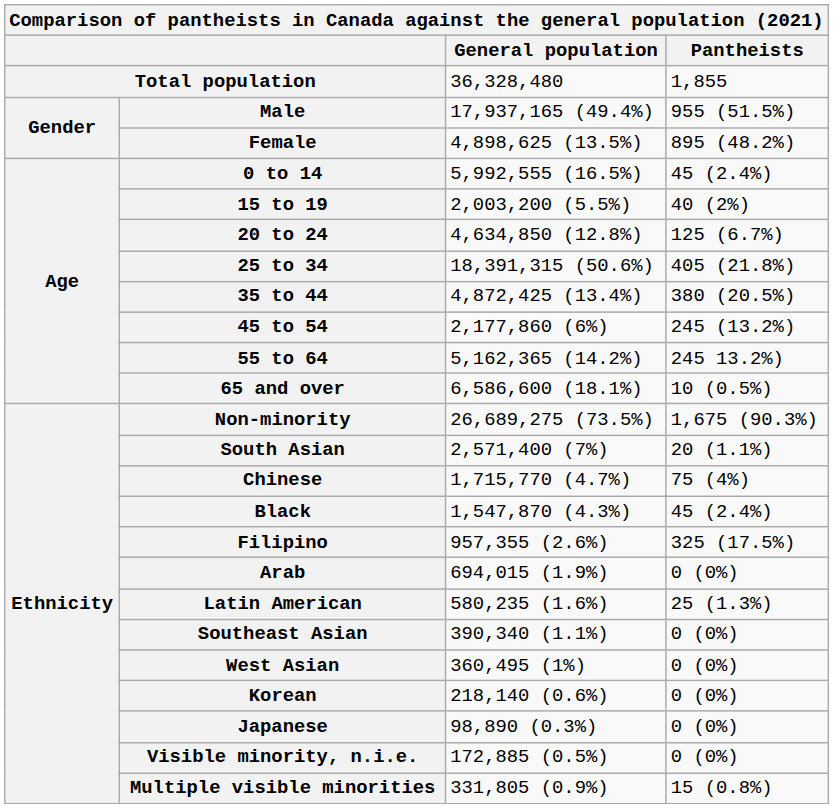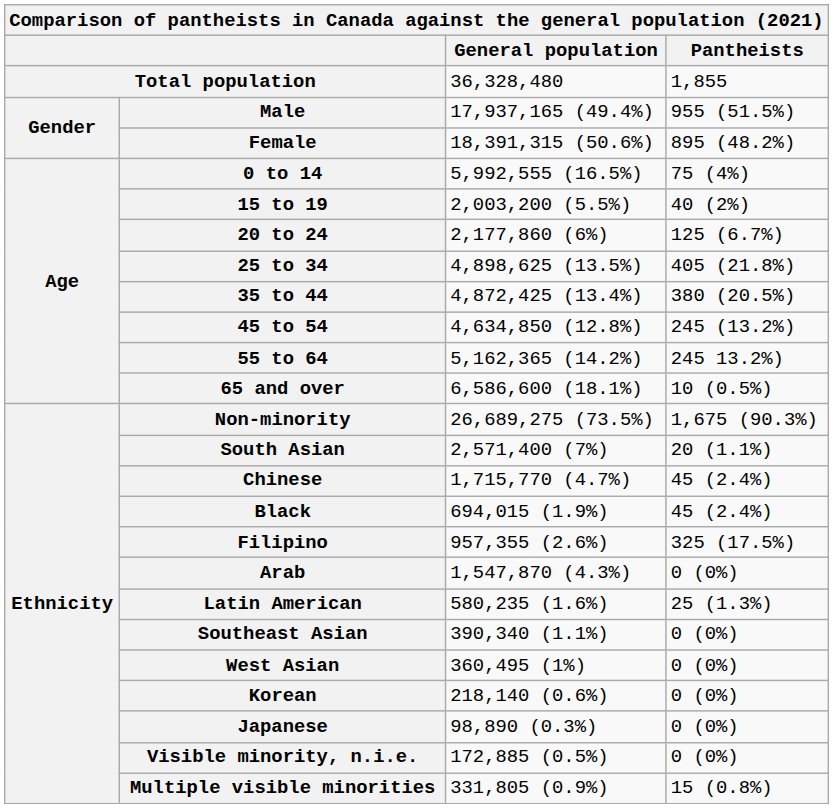 <table class="wikitable">
 <tr>
 <th colspan="4">Comparison of pantheists in Canada against the general population (2021)</th>
 </tr>
 <tr>
 <th colspan="2"></th>
 <th>General population</th>
 <th>Pantheists</th>
 </tr>
 <tr>
 <th colspan="2">Total population</th>
 <td>36,328,480</td>
 <td>1,855</td>
 </tr>
 <tr>
 <th rowspan="2">Gender</th>
 <th>Male</th>
 <td>17,937,165 (49.4%)</td>
 <td>955 (51.5%)</td>
 </tr>
 <tr>
 <th>Female</th>
-<td>4,898,625 (13.5%)</td>
+<td>18,391,315 (50.6%)</td>
 <td>895 (48.2%)</td>
 </tr>
 <tr>
 <th rowspan="8">Age</th>
 <th>0 to 14</th>
 <td>5,992,555 (16.5%)</td>
-<td>45 (2.4%)</td>
+<td>75 (4%)</td>
 </tr>
 <tr>
 <th>15 to 19</th>
 <td>2,003,200 (5.5%)</td>
 <td>40 (2%)</td>
 </tr>
 <tr>
 <th>20 to 24</th>
-<td>4,634,850 (12.8%)</td>
+<td>2,177,860 (6%)</td>
 <td>125 (6.7%)</td>
 </tr>
 <tr>
 <th>25 to 34</th>
-<td>18,391,315 (50.6%)</td>
+<td>4,898,625 (13.5%)</td>
 <td>405 (21.8%)</td>
 </tr>
 <tr>
 <th>35 to 44</th>
 <td>4,872,425 (13.4%)</td>
 <td>380 (20.5%)</td>
 </tr>
 <tr>
 <th>45 to 54</th>
-<td>2,177,860 (6%)</td>
+<td>4,634,850 (12.8%)</td>
 <td>245 (13.2%)</td>
 </tr>
 <tr>
 <th>55 to 64</th>
 <td>5,162,365 (14.2%)</td>
 <td>245 13.2%)</td>
 </tr>
 <tr>
 <th>65 and over</th>
 <td>6,586,600 (18.1%)</td>
 <td>10 (0.5%)</td>
 </tr>
 <tr>
 <th rowspan="13">Ethnicity</th>
 <th>Non-minority</th>
 <td>26,689,275 (73.5%)</td>
 <td>1,675 (90.3%)</td>
 </tr>
 <tr>
 <th>South Asian</th>
 <td>2,571,400 (7%)</td>
 <td>20 (1.1%)</td>
 </tr>
 <tr>
 <th>Chinese</th>
 <td>1,715,770 (4.7%)</td>
-<td>75 (4%)</td>
+<td>45 (2.4%)</td>
 </tr>
 <tr>
 <th>Black</th>
-<td>1,547,870 (4.3%)</td>
+<td>694,015 (1.9%)</td>
 <td>45 (2.4%)</td>
 </tr>
 <tr>
 <th>Filipino</th>
 <td>957,355 (2.6%)</td>
 <td>325 (17.5%)</td>
 </tr>
 <tr>
 <th>Arab</th>
-<td>694,015 (1.9%)</td>
+<td>1,547,870 (4.3%)</td>
 <td>0 (0%)</td>
 </tr>
 <tr>
 <th>Latin American</th>
 <td>580,235 (1.6%)</td>
 <td>25 (1.3%)</td>
 </tr>
 <tr>
 <th>Southeast Asian</th>
 <td>390,340 (1.1%)</td>
 <td>0 (0%)</td>
 </tr>
 <tr>
 <th>West Asian</th>
 <td>360,495 (1%)</td>
 <td>0 (0%)</td>
 </tr>
 <tr>
 <th>Korean</th>
 <td>218,140 (0.6%)</td>
 <td>0 (0%)</td>
 </tr>
 <tr>
 <th>Japanese</th>
 <td>98,890 (0.3%)</td>
 <td>0 (0%)</td>
 </tr>
 <tr>
 <th>Visible minority, n.i.e.</th>
 <td>172,885 (0.5%)</td>
 <td>0 (0%)</td>
 </tr>
 <tr>
 <th>Multiple visible minorities</th>
 <td>331,805 (0.9%)</td>
 <td>15 (0.8%)</td>
 </tr>
 </table>
